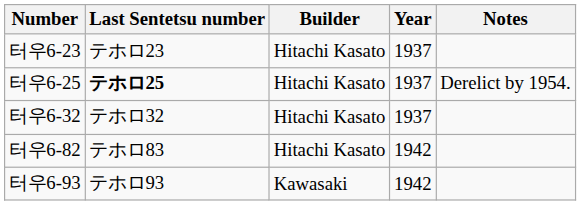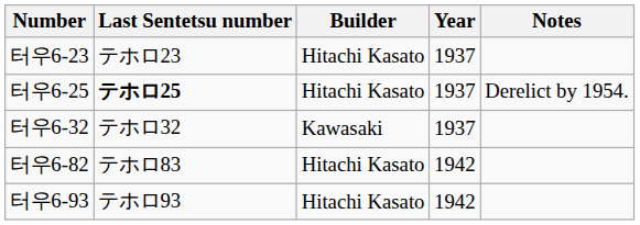 <table class="wikitable">
 <tr>
 <th>Number</th>
 <th>Last Sentetsu number</th>
 <th>Builder</th>
 <th>Year</th>
 <th>Notes</th>
 </tr>
 <tr>
 <td>터우6-23</td>
 <td>テホロ23</td>
 <td>Hitachi Kasato</td>
 <td>1937</td>
 <td></td>
 </tr>
 <tr>
 <td>터우6-25</td>
 <td><strong>テホロ25</strong></td>
 <td>Hitachi Kasato</td>
 <td>1937</td>
 <td>Derelict by 1954.</td>
 </tr>
 <tr>
 <td>터우6-32</td>
 <td>テホロ32</td>
-<td>Hitachi Kasato</td>
+<td>Kawasaki</td>
 <td>1937</td>
 <td></td>
 </tr>
 <tr>
 <td>터우6-82</td>
 <td>テホロ83</td>
 <td>Hitachi Kasato</td>
 <td>1942</td>
 <td></td>
 </tr>
 <tr>
 <td>터우6-93</td>
 <td>テホロ93</td>
-<td>Kawasaki</td>
+<td>Hitachi Kasato</td>
 <td>1942</td>
 <td></td>
 </tr>
 </table>
